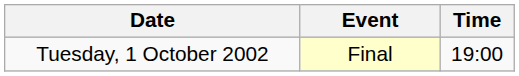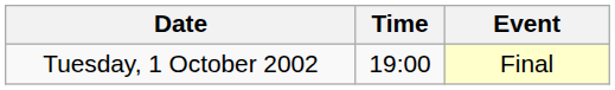 <table class = "wikitable" style="text-align:center;">
 <tr>
 <th width=220>Date</th>
+<th width=50>Time</th>
 <th width=100>Event</th>
-<th width=50>Time</th>
 </tr>
 <tr>
 <td>Tuesday, 1 October 2002</td>
+<td>19:00</td>
 <td bgcolor=ffffcc>Final</td>
-<td>19:00</td>
 </tr>
 </table>
